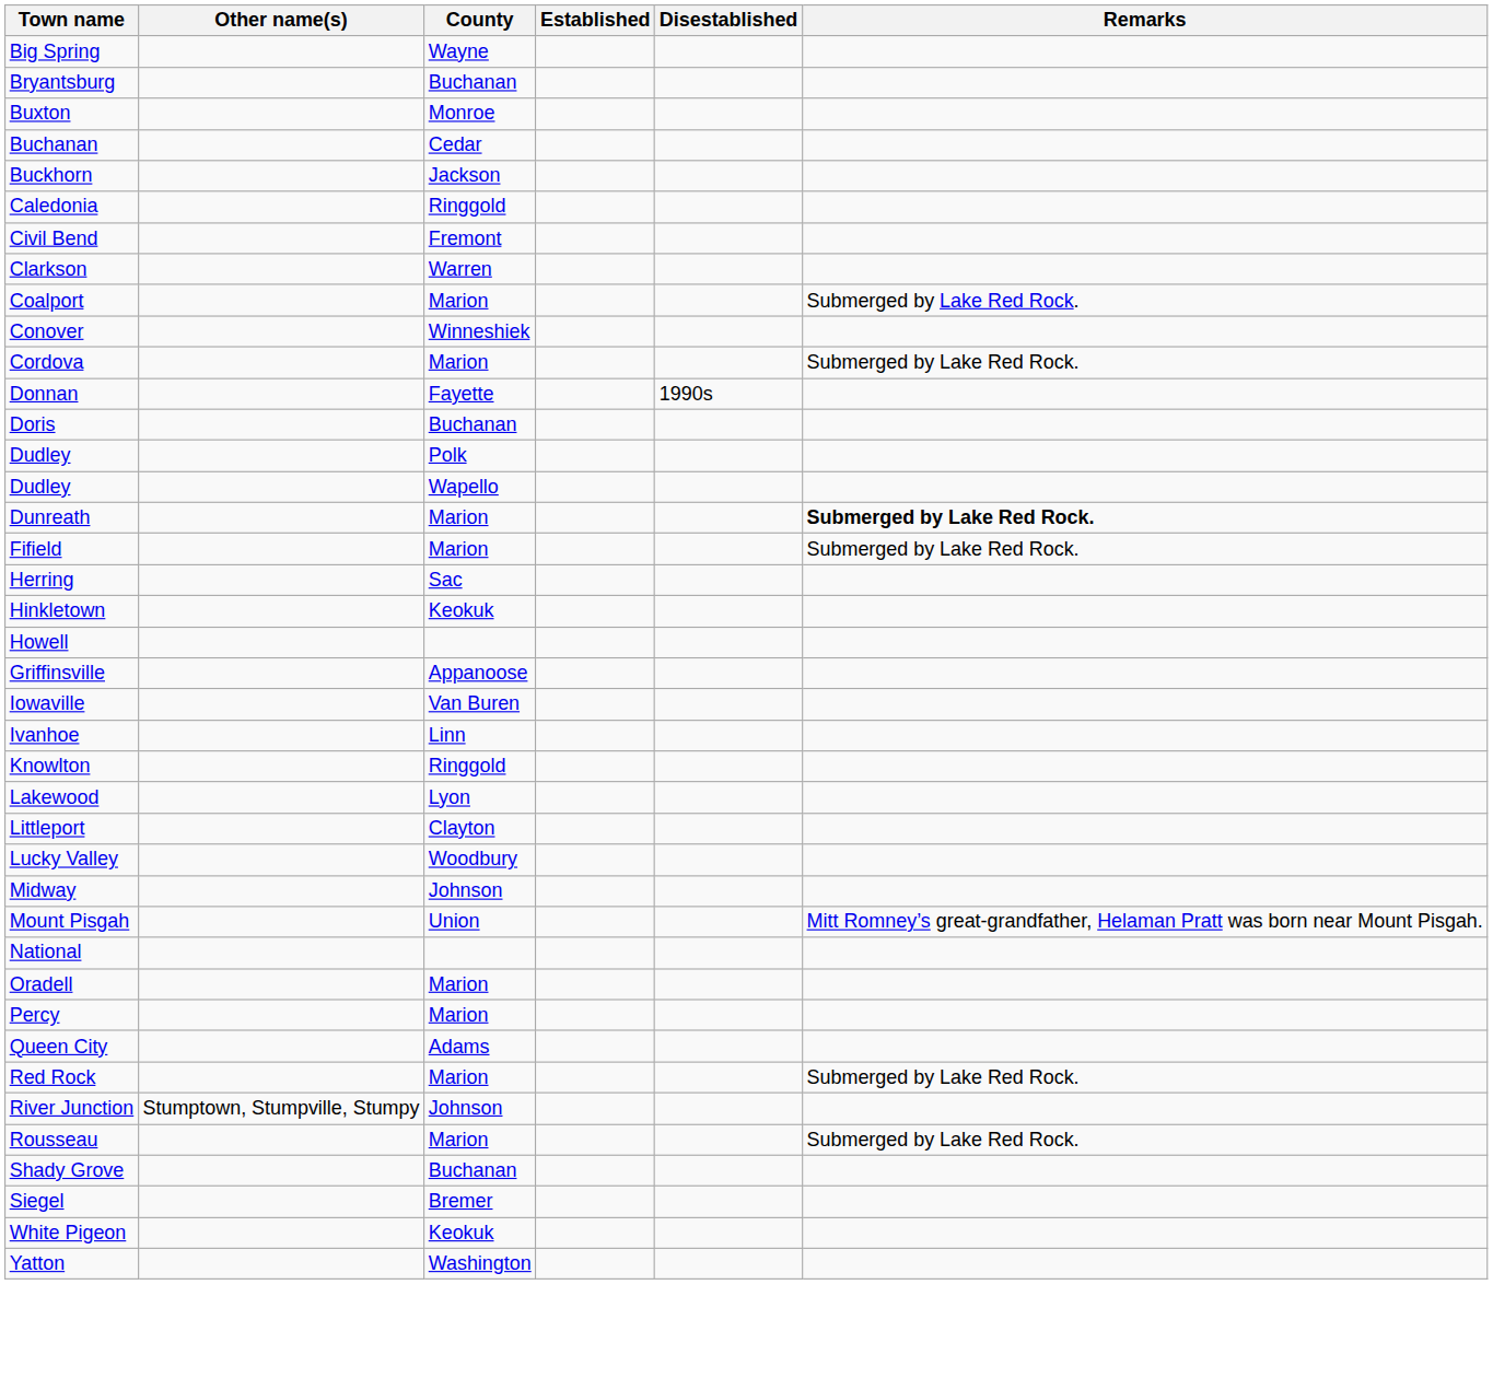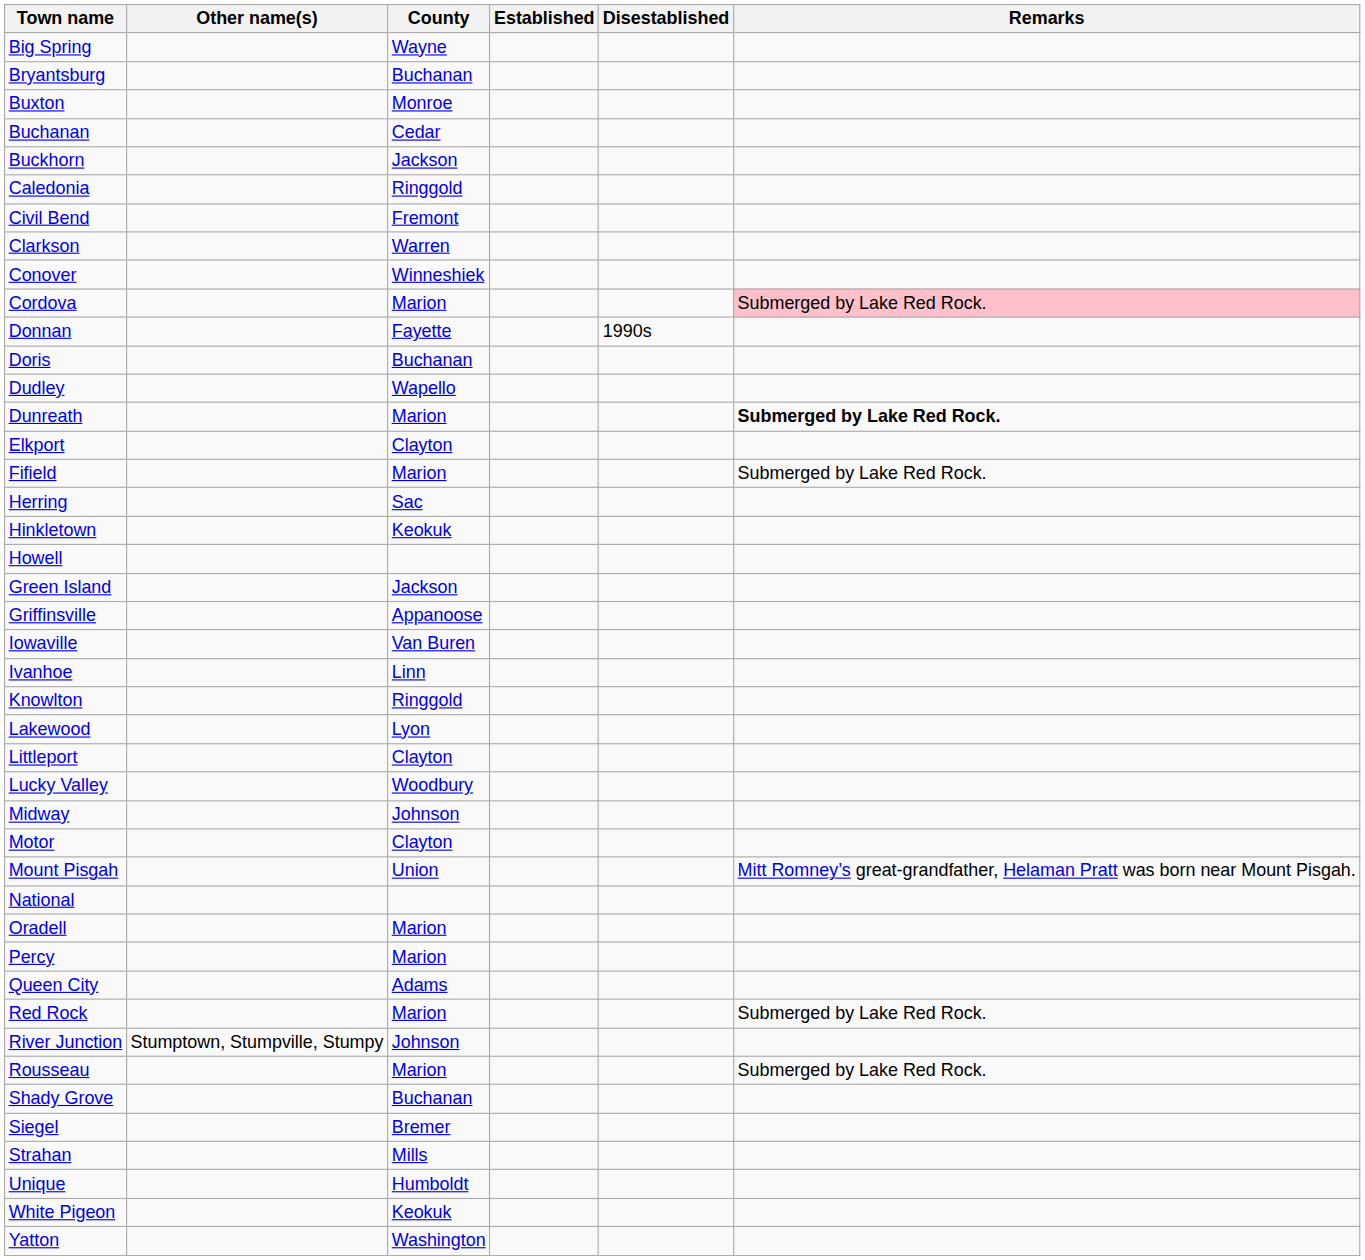 <table class="wikitable sortable">
 <tr>
 <th width="*">Town name</th>
 <th width="*">Other name(s)</th>
 <th width="*">County</th>
 <th width="*">Established</th>
 <th width="*">Disestablished</th>
 <th width="*" class="unsortable">Remarks</th>
 </tr>
 <tr>
 <td><a href='#'>Big Spring</a></td>
 <td></td>
 <td><a href='#'>Wayne</a></td>
 <td></td>
 <td></td>
 <td></td>
 </tr>
 <tr>
 <td><a href='#'>Bryantsburg</a></td>
 <td></td>
 <td><a href='#'>Buchanan</a></td>
 <td></td>
 <td></td>
 <td></td>
 </tr>
 <tr>
 <td><a href='#'>Buxton</a></td>
 <td></td>
 <td><a href='#'>Monroe</a></td>
 <td></td>
 <td></td>
 <td></td>
 </tr>
 <tr>
 <td><a href='#'>Buchanan</a></td>
 <td></td>
 <td><a href='#'>Cedar</a></td>
 <td></td>
 <td></td>
 <td></td>
 </tr>
 <tr>
 <td><a href='#'>Buckhorn</a></td>
 <td></td>
 <td><a href='#'>Jackson</a></td>
 <td></td>
 <td></td>
 <td></td>
 </tr>
 <tr>
 <td><a href='#'>Caledonia</a></td>
 <td></td>
 <td><a href='#'>Ringgold</a></td>
 <td></td>
 <td></td>
 <td></td>
 </tr>
 <tr>
 <td><a href='#'>Civil Bend</a></td>
 <td></td>
 <td><a href='#'>Fremont</a></td>
 <td></td>
 <td></td>
 <td></td>
 </tr>
 <tr>
 <td><a href='#'>Clarkson</a></td>
 <td></td>
 <td><a href='#'>Warren</a></td>
 <td></td>
 <td></td>
 <td></td>
 </tr>
 <tr>
-<td><a href='#'>Coalport</a></td>
-<td></td>
-<td><a href='#'>Marion</a></td>
-<td></td>
-<td></td>
-<td>Submerged by <a href='#'>Lake Red Rock</a>.</td>
-</tr>
-<tr>
 <td><a href='#'>Conover</a></td>
 <td></td>
 <td><a href='#'>Winneshiek</a></td>
 <td></td>
 <td></td>
 <td></td>
 </tr>
 <tr>
 <td><a href='#'>Cordova</a></td>
 <td></td>
 <td><a href='#'>Marion</a></td>
 <td></td>
 <td></td>
-<td>Submerged by Lake Red Rock.</td>
+<td style="background: pink;">Submerged by Lake Red Rock.</td>
 </tr>
 <tr>
 <td><a href='#'>Donnan</a></td>
 <td></td>
 <td><a href='#'>Fayette</a></td>
 <td></td>
 <td>1990s</td>
 </tr>
 <tr>
 <td><a href='#'>Doris</a></td>
 <td></td>
 <td><a href='#'>Buchanan</a></td>
 <td></td>
 <td></td>
 <td></td>
 </tr>
 <tr>
 <td><a href='#'>Dudley</a></td>
 <td></td>
-<td><a href='#'>Polk</a></td>
-<td></td>
-<td></td>
-<td></td>
-</tr>
-<tr>
-<td><a href='#'>Dudley</a></td>
-<td></td>
 <td><a href='#'>Wapello</a></td>
 <td></td>
 <td></td>
 <td></td>
 </tr>
 <tr>
 <td><a href='#'>Dunreath</a></td>
 <td></td>
 <td><a href='#'>Marion</a></td>
 <td></td>
 <td></td>
 <td><strong>Submerged by Lake Red Rock.</strong></td>
+</tr>
+<tr>
+<td><a href='#'>Elkport</a></td>
+<td></td>
+<td><a href='#'>Clayton</a></td>
+<td></td>
+<td></td>
+<td></td>
 </tr>
 <tr>
 <td><a href='#'>Fifield</a></td>
 <td></td>
 <td><a href='#'>Marion</a></td>
 <td></td>
 <td></td>
 <td>Submerged by Lake Red Rock.</td>
 </tr>
 <tr>
 <td><a href='#'>Herring</a></td>
 <td></td>
 <td><a href='#'>Sac</a></td>
 <td></td>
 <td></td>
 <td></td>
 </tr>
 <tr>
 <td><a href='#'>Hinkletown</a></td>
 <td></td>
 <td><a href='#'>Keokuk</a></td>
 <td></td>
 <td></td>
 <td></td>
 </tr>
 <tr>
 <td><a href='#'>Howell</a></td>
 <td></td>
 <td></td>
+<td></td>
+<td></td>
+<td></td>
+</tr>
+<tr>
+<td><a href='#'>Green Island</a></td>
+<td></td>
+<td><a href='#'>Jackson</a></td>
 <td></td>
 <td></td>
 <td></td>
 </tr>
 <tr>
 <td><a href='#'>Griffinsville</a></td>
 <td></td>
 <td><a href='#'>Appanoose</a></td>
 <td></td>
 <td></td>
 <td></td>
 </tr>
 <tr>
 <td><a href='#'>Iowaville</a></td>
 <td></td>
 <td><a href='#'>Van Buren</a></td>
 <td></td>
 <td></td>
 <td></td>
 </tr>
 <tr>
 <td><a href='#'>Ivanhoe</a></td>
 <td></td>
 <td><a href='#'>Linn</a></td>
 <td></td>
 <td></td>
 <td></td>
 </tr>
 <tr>
 <td><a href='#'>Knowlton</a></td>
 <td></td>
 <td><a href='#'>Ringgold</a></td>
 <td></td>
 <td></td>
 <td></td>
 </tr>
 <tr>
 <td><a href='#'>Lakewood</a></td>
 <td></td>
 <td><a href='#'>Lyon</a></td>
 <td></td>
 <td></td>
 <td></td>
 </tr>
 <tr>
 <td><a href='#'>Littleport</a></td>
 <td></td>
 <td><a href='#'>Clayton</a></td>
 <td></td>
 <td></td>
 <td></td>
 </tr>
 <tr>
 <td><a href='#'>Lucky Valley</a></td>
 <td></td>
 <td><a href='#'>Woodbury</a></td>
 <td></td>
 <td></td>
 <td></td>
 </tr>
 <tr>
 <td><a href='#'>Midway</a></td>
 <td></td>
 <td><a href='#'>Johnson</a></td>
+<td></td>
+<td></td>
+<td></td>
+</tr>
+<tr>
+<td><a href='#'>Motor</a></td>
+<td></td>
+<td><a href='#'>Clayton</a></td>
 <td></td>
 <td></td>
 <td></td>
 </tr>
 <tr>
 <td><a href='#'>Mount Pisgah</a></td>
 <td></td>
 <td><a href='#'>Union</a></td>
 <td></td>
 <td></td>
 <td><a href='#'>Mitt Romney’s</a> great-grandfather, <a href='#'>Helaman Pratt</a> was born near Mount Pisgah.</td>
 </tr>
 <tr>
 <td><a href='#'>National</a></td>
 <td></td>
 <td></td>
 <td></td>
 <td></td>
 <td></td>
 </tr>
 <tr>
 <td><a href='#'>Oradell</a></td>
 <td></td>
 <td><a href='#'>Marion</a></td>
 <td></td>
 <td></td>
 <td></td>
 </tr>
 <tr>
 <td><a href='#'>Percy</a></td>
 <td></td>
 <td><a href='#'>Marion</a></td>
 <td></td>
 <td></td>
 <td></td>
 </tr>
 <tr>
 <td><a href='#'>Queen City</a></td>
 <td></td>
 <td><a href='#'>Adams</a></td>
 <td></td>
 <td></td>
 <td></td>
 </tr>
 <tr>
 <td><a href='#'>Red Rock</a></td>
 <td></td>
 <td><a href='#'>Marion</a></td>
 <td></td>
 <td></td>
 <td>Submerged by Lake Red Rock.</td>
 </tr>
 <tr>
 <td><a href='#'>River Junction</a></td>
 <td>Stumptown, Stumpville, Stumpy</td>
 <td><a href='#'>Johnson</a></td>
 <td></td>
 <td></td>
 <td></td>
 </tr>
 <tr>
 <td><a href='#'>Rousseau</a></td>
 <td></td>
 <td><a href='#'>Marion</a></td>
 <td></td>
 <td></td>
 <td>Submerged by Lake Red Rock.</td>
 </tr>
 <tr>
 <td><a href='#'>Shady Grove</a></td>
 <td></td>
 <td><a href='#'>Buchanan</a></td>
 <td></td>
 <td></td>
 <td></td>
 </tr>
 <tr>
 <td><a href='#'>Siegel</a></td>
 <td></td>
 <td><a href='#'>Bremer</a></td>
 <td></td>
 <td></td>
 <td></td>
 </tr>
 <tr>
+<td><a href='#'>Strahan</a></td>
+<td></td>
+<td><a href='#'>Mills</a></td>
+<td></td>
+<td></td>
+<td></td>
+</tr>
+<tr>
+<td><a href='#'>Unique</a></td>
+<td></td>
+<td><a href='#'>Humboldt</a></td>
+<td></td>
+<td></td>
+<td></td>
+</tr>
+<tr>
 <td><a href='#'>White Pigeon</a></td>
 <td></td>
 <td><a href='#'>Keokuk</a></td>
 <td></td>
 <td></td>
 <td></td>
 </tr>
 <tr>
 <td><a href='#'>Yatton</a></td>
 <td></td>
 <td><a href='#'>Washington</a></td>
 <td></td>
 <td></td>
 <td></td>
 </tr>
 </table>
